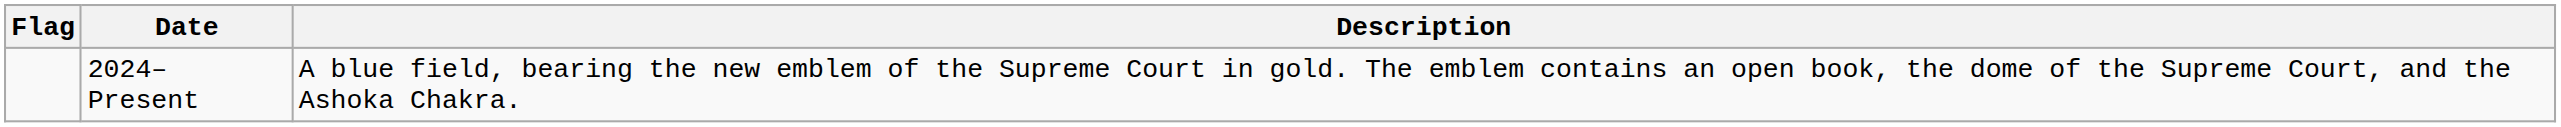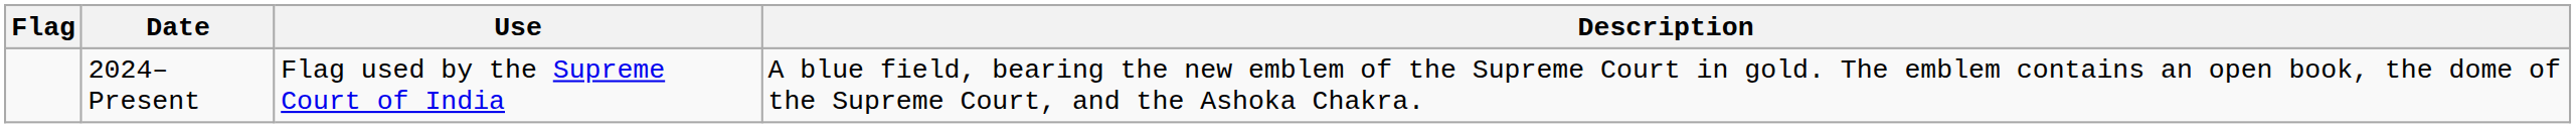 <table class="wikitable">
 <tr>
 <th>Flag</th>
 <th>Date</th>
+<th>Use</th>
 <th>Description</th>
 </tr>
 <tr>
 <td></td>
 <td>2024– Present</td>
+<td>Flag used by the <a href='#'>Supreme Court of India</a></td>
 <td>A blue field, bearing the new emblem of the Supreme Court in gold. The emblem contains an open book, the dome of the Supreme Court, and the Ashoka Chakra.</td>
 </tr>
 </table>
